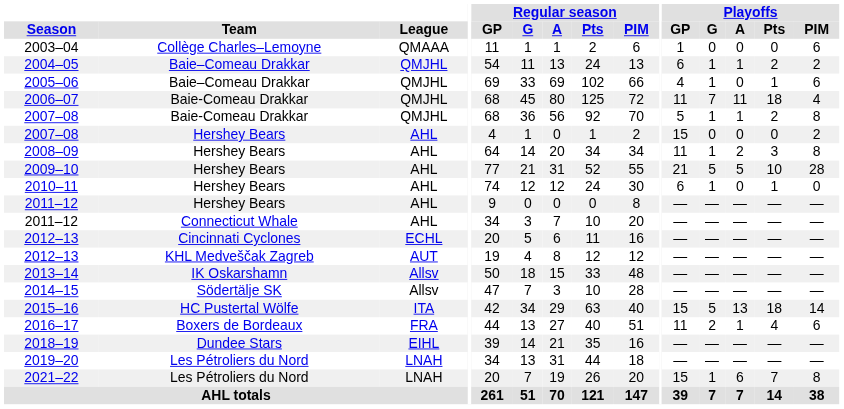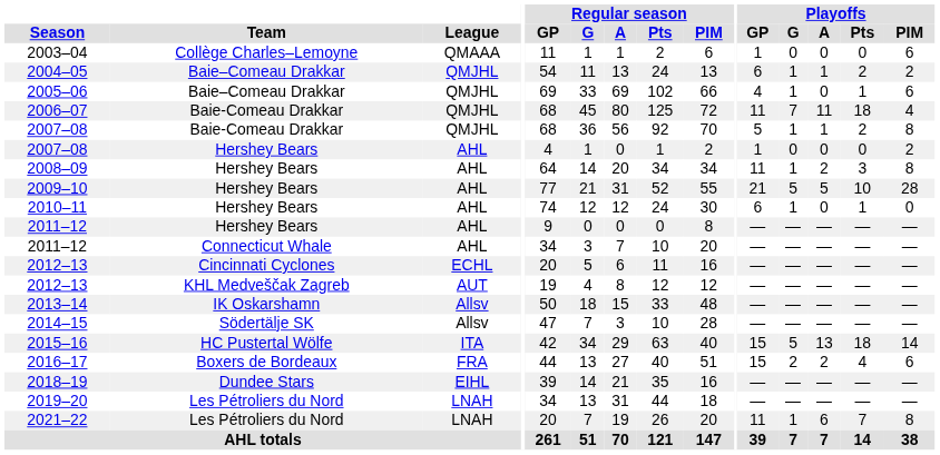 <table border="0" cellpadding="1" cellspacing="0" style="text-align:center; width:60em">
 <tr bgcolor="#e0e0e0">
 <th colspan="3" bgcolor="#ffffff"></th>
 <th rowspan="99" bgcolor="#ffffff"></th>
 <th colspan="5"><a href='#'>Regular season</a></th>
 <th rowspan="99" bgcolor="#ffffff"></th>
 <th colspan="5"><a href='#'>Playoffs</a></th>
 </tr>
 <tr bgcolor="#e0e0e0">
 <th><a href='#'>Season</a></th>
 <th>Team</th>
 <th>League</th>
 <th>GP</th>
 <th><a href='#'>G</a></th>
 <th><a href='#'>A</a></th>
 <th><a href='#'>Pts</a></th>
 <th><a href='#'>PIM</a></th>
 <th>GP</th>
 <th>G</th>
 <th>A</th>
 <th>Pts</th>
 <th>PIM</th>
 </tr>
 <tr>
 <td>2003–04</td>
 <td><a href='#'>Collège Charles–Lemoyne</a></td>
 <td>QMAAA</td>
 <td>11</td>
 <td>1</td>
 <td>1</td>
 <td>2</td>
 <td>6</td>
 <td>1</td>
 <td>0</td>
 <td>0</td>
 <td>0</td>
 <td>6</td>
 </tr>
 <tr bgcolor="#f0f0f0">
 <td><a href='#'>2004–05</a></td>
 <td><a href='#'>Baie–Comeau Drakkar</a></td>
 <td><a href='#'>QMJHL</a></td>
 <td>54</td>
 <td>11</td>
 <td>13</td>
 <td>24</td>
 <td>13</td>
 <td>6</td>
 <td>1</td>
 <td>1</td>
 <td>2</td>
 <td>2</td>
 </tr>
 <tr>
 <td><a href='#'>2005–06</a></td>
 <td>Baie–Comeau Drakkar</td>
 <td>QMJHL</td>
 <td>69</td>
 <td>33</td>
 <td>69</td>
 <td>102</td>
 <td>66</td>
 <td>4</td>
 <td>1</td>
 <td>0</td>
 <td>1</td>
 <td>6</td>
 </tr>
 <tr bgcolor="#f0f0f0">
 <td><a href='#'>2006–07</a></td>
 <td>Baie-Comeau Drakkar</td>
 <td>QMJHL</td>
 <td>68</td>
 <td>45</td>
 <td>80</td>
 <td>125</td>
 <td>72</td>
 <td>11</td>
 <td>7</td>
 <td>11</td>
 <td>18</td>
 <td>4</td>
 </tr>
 <tr>
 <td><a href='#'>2007–08</a></td>
 <td>Baie-Comeau Drakkar</td>
 <td>QMJHL</td>
 <td>68</td>
 <td>36</td>
 <td>56</td>
 <td>92</td>
 <td>70</td>
 <td>5</td>
 <td>1</td>
 <td>1</td>
 <td>2</td>
 <td>8</td>
 </tr>
 <tr bgcolor="#f0f0f0">
 <td><a href='#'>2007–08</a></td>
 <td><a href='#'>Hershey Bears</a></td>
 <td><a href='#'>AHL</a></td>
 <td>4</td>
 <td>1</td>
 <td>0</td>
 <td>1</td>
 <td>2</td>
-<td>15</td>
+<td>1</td>
 <td>0</td>
 <td>0</td>
 <td>0</td>
 <td>2</td>
 </tr>
 <tr>
 <td><a href='#'>2008–09</a></td>
 <td>Hershey Bears</td>
 <td>AHL</td>
 <td>64</td>
 <td>14</td>
 <td>20</td>
 <td>34</td>
 <td>34</td>
 <td>11</td>
 <td>1</td>
 <td>2</td>
 <td>3</td>
 <td>8</td>
 </tr>
 <tr bgcolor="#f0f0f0">
 <td><a href='#'>2009–10</a></td>
 <td>Hershey Bears</td>
 <td>AHL</td>
 <td>77</td>
 <td>21</td>
 <td>31</td>
 <td>52</td>
 <td>55</td>
 <td>21</td>
 <td>5</td>
 <td>5</td>
 <td>10</td>
 <td>28</td>
 </tr>
 <tr>
 <td><a href='#'>2010–11</a></td>
 <td>Hershey Bears</td>
 <td>AHL</td>
 <td>74</td>
 <td>12</td>
 <td>12</td>
 <td>24</td>
 <td>30</td>
 <td>6</td>
 <td>1</td>
 <td>0</td>
 <td>1</td>
 <td>0</td>
 </tr>
 <tr bgcolor="#f0f0f0">
 <td><a href='#'>2011–12</a></td>
 <td>Hershey Bears</td>
 <td>AHL</td>
 <td>9</td>
 <td>0</td>
 <td>0</td>
 <td>0</td>
 <td>8</td>
 <td>—</td>
 <td>—</td>
 <td>—</td>
 <td>—</td>
 <td>—</td>
 </tr>
 <tr>
 <td>2011–12</td>
 <td><a href='#'>Connecticut Whale</a></td>
 <td>AHL</td>
 <td>34</td>
 <td>3</td>
 <td>7</td>
 <td>10</td>
 <td>20</td>
 <td>—</td>
 <td>—</td>
 <td>—</td>
 <td>—</td>
 <td>—</td>
 </tr>
 <tr bgcolor="#f0f0f0">
 <td><a href='#'>2012–13</a></td>
 <td><a href='#'>Cincinnati Cyclones</a></td>
 <td><a href='#'>ECHL</a></td>
 <td>20</td>
 <td>5</td>
 <td>6</td>
 <td>11</td>
 <td>16</td>
 <td>—</td>
 <td>—</td>
 <td>—</td>
 <td>—</td>
 <td>—</td>
 </tr>
 <tr>
 <td><a href='#'>2012–13</a></td>
 <td><a href='#'>KHL Medveščak Zagreb</a></td>
 <td><a href='#'>AUT</a></td>
 <td>19</td>
 <td>4</td>
 <td>8</td>
 <td>12</td>
 <td>12</td>
 <td>—</td>
 <td>—</td>
 <td>—</td>
 <td>—</td>
 <td>—</td>
 </tr>
 <tr bgcolor="#f0f0f0">
 <td><a href='#'>2013–14</a></td>
 <td><a href='#'>IK Oskarshamn</a></td>
 <td><a href='#'>Allsv</a></td>
 <td>50</td>
 <td>18</td>
 <td>15</td>
 <td>33</td>
 <td>48</td>
 <td>—</td>
 <td>—</td>
 <td>—</td>
 <td>—</td>
 <td>—</td>
 </tr>
 <tr>
 <td><a href='#'>2014–15</a></td>
 <td><a href='#'>Södertälje SK</a></td>
 <td>Allsv</td>
 <td>47</td>
 <td>7</td>
 <td>3</td>
 <td>10</td>
 <td>28</td>
 <td>—</td>
 <td>—</td>
 <td>—</td>
 <td>—</td>
 <td>—</td>
 </tr>
 <tr bgcolor="#f0f0f0">
 <td><a href='#'>2015–16</a></td>
 <td><a href='#'>HC Pustertal Wölfe</a></td>
 <td><a href='#'>ITA</a></td>
 <td>42</td>
 <td>34</td>
 <td>29</td>
 <td>63</td>
 <td>40</td>
 <td>15</td>
 <td>5</td>
 <td>13</td>
 <td>18</td>
 <td>14</td>
 </tr>
 <tr>
 <td><a href='#'>2016–17</a></td>
 <td><a href='#'>Boxers de Bordeaux</a></td>
 <td><a href='#'>FRA</a></td>
 <td>44</td>
 <td>13</td>
 <td>27</td>
 <td>40</td>
 <td>51</td>
-<td>11</td>
+<td>15</td>
 <td>2</td>
-<td>1</td>
+<td>2</td>
 <td>4</td>
 <td>6</td>
 </tr>
 <tr bgcolor="#f0f0f0">
 <td><a href='#'>2018–19</a></td>
 <td><a href='#'>Dundee Stars</a></td>
 <td><a href='#'>EIHL</a></td>
 <td>39</td>
 <td>14</td>
 <td>21</td>
 <td>35</td>
 <td>16</td>
 <td>—</td>
 <td>—</td>
 <td>—</td>
 <td>—</td>
 <td>—</td>
 </tr>
 <tr>
 <td><a href='#'>2019–20</a></td>
 <td><a href='#'>Les Pétroliers du Nord</a></td>
 <td><a href='#'>LNAH</a></td>
 <td>34</td>
 <td>13</td>
 <td>31</td>
 <td>44</td>
 <td>18</td>
 <td>—</td>
 <td>—</td>
 <td>—</td>
 <td>—</td>
 <td>—</td>
 </tr>
 <tr bgcolor="#f0f0f0">
 <td><a href='#'>2021–22</a></td>
 <td>Les Pétroliers du Nord</td>
 <td>LNAH</td>
 <td>20</td>
 <td>7</td>
 <td>19</td>
 <td>26</td>
 <td>20</td>
-<td>15</td>
+<td>11</td>
 <td>1</td>
 <td>6</td>
 <td>7</td>
 <td>8</td>
 </tr>
 <tr bgcolor="#e0e0e0">
 <th colspan="3">AHL totals</th>
 <th>261</th>
 <th>51</th>
 <th>70</th>
 <th>121</th>
 <th>147</th>
 <th>39</th>
 <th>7</th>
 <th>7</th>
 <th>14</th>
 <th>38</th>
 </tr>
 </table>
